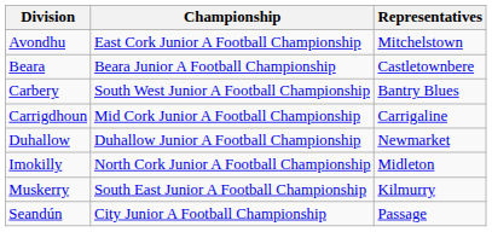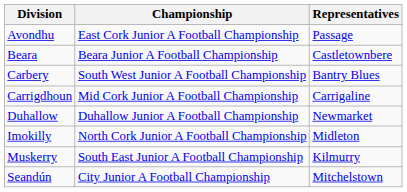 <table class="wikitable">
 <tr>
 <th>Division</th>
 <th>Championship</th>
 <th>Representatives</th>
 </tr>
 <tr>
 <td><a href='#'>Avondhu</a></td>
 <td><a href='#'>East Cork Junior A Football Championship</a></td>
-<td><a href='#'>Mitchelstown</a></td>
+<td><a href='#'>Passage</a></td>
 </tr>
 <tr>
 <td><a href='#'>Beara</a></td>
 <td><a href='#'>Beara Junior A Football Championship</a></td>
 <td><a href='#'>Castletownbere</a></td>
 </tr>
 <tr>
 <td><a href='#'>Carbery</a></td>
 <td><a href='#'>South West Junior A Football Championship</a></td>
 <td><a href='#'>Bantry Blues</a></td>
 </tr>
 <tr>
 <td><a href='#'>Carrigdhoun</a></td>
 <td><a href='#'>Mid Cork Junior A Football Championship</a></td>
 <td><a href='#'>Carrigaline</a></td>
 </tr>
 <tr>
 <td><a href='#'>Duhallow</a></td>
 <td><a href='#'>Duhallow Junior A Football Championship</a></td>
 <td><a href='#'>Newmarket</a></td>
 </tr>
 <tr>
 <td><a href='#'>Imokilly</a></td>
 <td><a href='#'>North Cork Junior A Football Championship</a></td>
 <td><a href='#'>Midleton</a></td>
 </tr>
 <tr>
 <td><a href='#'>Muskerry</a></td>
 <td><a href='#'>South East Junior A Football Championship</a></td>
 <td><a href='#'>Kilmurry</a></td>
 </tr>
 <tr>
 <td><a href='#'>Seandún</a></td>
 <td><a href='#'>City Junior A Football Championship</a></td>
-<td><a href='#'>Passage</a></td>
+<td><a href='#'>Mitchelstown</a></td>
 </tr>
 </table>
